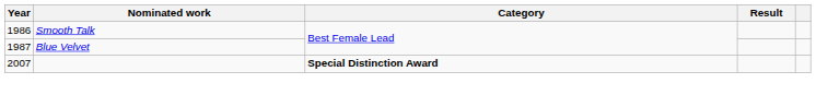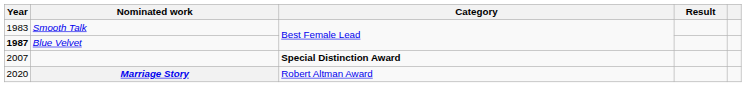 <table class="wikitable sortable">
 <tr>
 <th scope="col" style="width:1em;">Year</th>
 <th scope="col" style="width:25em;">Nominated work</th>
 <th scope="col" style="width:40em;">Category</th>
 <th scope="col" style="width:5em;">Result</th>
 <th scope="col" style="width:1em;"class="unsortable"></th>
 </tr>
 <tr>
-<td>1986</td>
+<td>1983</td>
 <td><em><a href='#'>Smooth Talk</a></em></td>
 <td rowspan="2"><a href='#'>Best Female Lead</a></td>
 <td></td>
 <td></td>
 </tr>
 <tr>
-<td>1987</td>
+<td><strong>1987</strong></td>
 <td><em><a href='#'>Blue Velvet</a></em></td>
 <td></td>
 <td></td>
 </tr>
 <tr>
 <td>2007</td>
 <td></td>
 <td><strong>Special Distinction Award</strong></td>
 <td></td>
 <td></td>
 </tr>
+<tr>
+<td>2020</td>
+<th><em><a href='#'>Marriage Story</a></em></th>
+<td><a href='#'>Robert Altman Award</a></td>
+<td></td>
+<td></td>
+</tr>
 </table>
